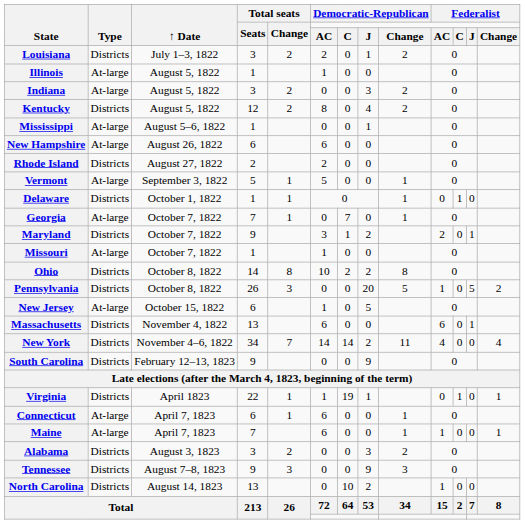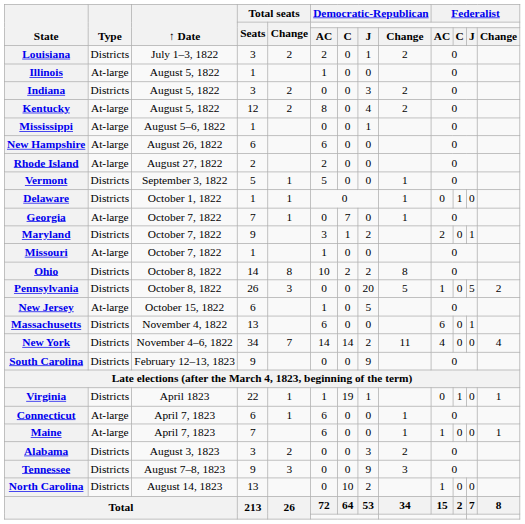 <table class="wikitable sortable" style="text-align:center;">
 <tr valign=bottom>
 <th rowspan=3>State</th>
 <th rowspan=3>Type</th>
 <th rowspan=3>↑ Date</th>
 <th colspan=2>Total seats</th>
 <th colspan=4 ><a href='#'>Democratic-Republican</a></th>
 <th colspan=4 ><a href='#'>Federalist</a></th>
 </tr>
 <tr>
 <th rowspan=2>Seats</th>
 <th rowspan=2>Change</th>
 <td colspan=8></td>
 </tr>
 <tr>
 <th>AC</th>
 <th>C</th>
 <th>J</th>
 <th>Change</th>
 <th>AC</th>
 <th>C</th>
 <th>J</th>
 <th>Change</th>
 </tr>
 <tr>
 <th><a href='#'>Louisiana</a></th>
 <td>Districts</td>
 <td>July 1–3, 1822</td>
 <td>3</td>
 <td>2</td>
 <td>2</td>
 <td>0</td>
 <td>1</td>
 <td>2</td>
 <td colspan=3 >0</td>
 <td></td>
 </tr>
 <tr>
 <th><a href='#'>Illinois</a></th>
 <td>At-large</td>
 <td>August 5, 1822</td>
 <td>1</td>
 <td></td>
 <td>1</td>
 <td>0</td>
 <td>0</td>
 <td></td>
 <td colspan=3 >0</td>
 <td></td>
 </tr>
 <tr>
 <th><a href='#'>Indiana</a></th>
-<td>At-large</td>
+<td>Districts</td>
 <td>August 5, 1822</td>
 <td>3</td>
 <td>2</td>
 <td>0</td>
 <td>0</td>
 <td>3</td>
 <td>2</td>
 <td colspan=3 >0</td>
 <td></td>
 </tr>
 <tr>
 <th><a href='#'>Kentucky</a></th>
-<td>Districts</td>
+<td>At-large</td>
 <td>August 5, 1822</td>
 <td>12</td>
 <td>2</td>
 <td>8</td>
 <td>0</td>
 <td>4</td>
 <td>2</td>
 <td colspan=3 >0</td>
 <td></td>
 </tr>
 <tr>
 <th><a href='#'>Mississippi</a></th>
 <td>At-large</td>
 <td>August 5–6, 1822</td>
 <td>1</td>
 <td></td>
 <td>0</td>
 <td>0</td>
 <td>1</td>
 <td></td>
 <td colspan=3 >0</td>
 <td></td>
 </tr>
 <tr>
 <th><a href='#'>New Hampshire</a></th>
 <td>At-large</td>
 <td>August 26, 1822</td>
 <td>6</td>
 <td></td>
 <td>6</td>
 <td>0</td>
 <td>0</td>
 <td></td>
 <td colspan=3 >0</td>
 <td></td>
 </tr>
 <tr>
 <th><a href='#'>Rhode Island</a></th>
-<td>Districts</td>
+<td>At-large</td>
 <td>August 27, 1822</td>
 <td>2</td>
 <td></td>
 <td>2</td>
 <td>0</td>
 <td>0</td>
 <td></td>
 <td colspan=3 >0</td>
 <td></td>
 </tr>
 <tr>
 <th><a href='#'>Vermont</a></th>
-<td>At-large</td>
+<td>Districts</td>
 <td>September 3, 1822</td>
 <td>5</td>
 <td>1</td>
 <td>5</td>
 <td>0</td>
 <td>0</td>
 <td>1</td>
 <td colspan=3 >0</td>
 <td></td>
 </tr>
 <tr>
 <th><a href='#'>Delaware</a></th>
 <td>Districts</td>
 <td>October 1, 1822</td>
 <td>1</td>
 <td>1</td>
 <td colspan=3 >0</td>
 <td>1</td>
 <td>0</td>
 <td>1</td>
 <td>0</td>
 <td></td>
 </tr>
 <tr>
 <th><a href='#'>Georgia</a></th>
 <td>At-large</td>
 <td>October 7, 1822</td>
 <td>7</td>
 <td>1</td>
 <td>0</td>
 <td>7</td>
 <td>0</td>
 <td>1</td>
 <td colspan=3 >0</td>
 <td></td>
 </tr>
 <tr>
 <th><a href='#'>Maryland</a></th>
 <td>Districts</td>
 <td>October 7, 1822</td>
 <td>9</td>
 <td></td>
 <td>3</td>
 <td>1</td>
 <td>2</td>
 <td></td>
 <td>2</td>
 <td>0</td>
 <td>1</td>
 <td></td>
 </tr>
 <tr>
 <th><a href='#'>Missouri</a></th>
 <td>At-large</td>
 <td>October 7, 1822</td>
 <td>1</td>
 <td></td>
 <td>1</td>
 <td>0</td>
 <td>0</td>
 <td></td>
 <td colspan=3 >0</td>
 <td></td>
 </tr>
 <tr>
 <th><a href='#'>Ohio</a></th>
 <td>Districts</td>
 <td>October 8, 1822</td>
 <td>14</td>
 <td>8</td>
 <td>10</td>
 <td>2</td>
 <td>2</td>
 <td>8</td>
 <td colspan=3 >0</td>
 <td></td>
 </tr>
 <tr>
 <th><a href='#'>Pennsylvania</a></th>
 <td>Districts</td>
 <td>October 8, 1822</td>
 <td>26</td>
 <td>3</td>
 <td>0</td>
 <td>0</td>
 <td>20</td>
 <td>5</td>
 <td>1</td>
 <td>0</td>
 <td>5</td>
 <td>2</td>
 </tr>
 <tr>
 <th><a href='#'>New Jersey</a></th>
 <td>At-large</td>
 <td>October 15, 1822</td>
 <td>6</td>
 <td></td>
 <td>1</td>
 <td>0</td>
 <td>5</td>
 <td></td>
 <td colspan=3 >0</td>
 <td></td>
 </tr>
 <tr>
 <th><a href='#'>Massachusetts</a></th>
 <td>Districts</td>
 <td>November 4, 1822</td>
 <td>13</td>
 <td></td>
 <td>6</td>
 <td>0</td>
 <td>0</td>
 <td></td>
 <td>6</td>
 <td>0</td>
 <td>1</td>
 <td></td>
 </tr>
 <tr>
 <th><a href='#'>New York</a></th>
 <td>Districts</td>
 <td>November 4–6, 1822</td>
 <td>34</td>
 <td>7</td>
 <td>14</td>
 <td>14</td>
 <td>2</td>
 <td>11</td>
 <td>4</td>
 <td>0</td>
 <td>0</td>
 <td>4</td>
 </tr>
 <tr>
 <th><a href='#'>South Carolina</a></th>
 <td>Districts</td>
 <td>February 12–13, 1823</td>
 <td>9</td>
 <td></td>
 <td>0</td>
 <td>0</td>
 <td>9</td>
 <td></td>
 <td colspan=3 >0</td>
 <td></td>
 </tr>
 <tr>
 <th colspan=13>Late elections (after the March 4, 1823, beginning of the term)</th>
 </tr>
 <tr>
 <th><a href='#'>Virginia</a></th>
 <td>Districts</td>
 <td>April 1823</td>
 <td>22</td>
 <td>1</td>
 <td>1</td>
 <td>19</td>
 <td>1</td>
 <td></td>
 <td>0</td>
 <td>1</td>
 <td>0</td>
 <td>1</td>
 </tr>
 <tr>
 <th><a href='#'>Connecticut</a></th>
 <td>At-large</td>
 <td>April 7, 1823</td>
 <td>6</td>
 <td>1</td>
 <td>6</td>
 <td>0</td>
 <td>0</td>
 <td>1</td>
 <td colspan=3 >0</td>
 <td></td>
 </tr>
 <tr>
 <th><a href='#'>Maine</a></th>
 <td>At-large</td>
 <td>April 7, 1823</td>
 <td>7</td>
 <td></td>
 <td>6</td>
 <td>0</td>
 <td>0</td>
 <td>1</td>
 <td>1</td>
 <td>0</td>
 <td>0</td>
 <td>1</td>
 </tr>
 <tr>
 <th><a href='#'>Alabama</a></th>
 <td>Districts</td>
 <td>August 3, 1823</td>
 <td>3</td>
 <td>2</td>
 <td>0</td>
 <td>0</td>
 <td>3</td>
 <td>2</td>
 <td colspan=3 >0</td>
 <td></td>
 </tr>
 <tr>
 <th><a href='#'>Tennessee</a></th>
 <td>Districts</td>
 <td>August 7–8, 1823</td>
 <td>9</td>
 <td>3</td>
 <td>0</td>
 <td>0</td>
 <td>9</td>
 <td>3</td>
 <td colspan=3 >0</td>
 <td></td>
 </tr>
 <tr>
 <th><a href='#'>North Carolina</a></th>
 <td>Districts</td>
 <td>August 14, 1823</td>
 <td>13</td>
 <td></td>
 <td>0</td>
 <td>10</td>
 <td>2</td>
 <td></td>
 <td>1</td>
 <td>0</td>
 <td>0</td>
 <td></td>
 </tr>
 <tr>
 <th rowspan=2 colspan=3>Total</th>
 <th rowspan=2>213</th>
 <th rowspan=2> 26</th>
 <th>72</th>
 <th>64</th>
 <th>53</th>
 <th>34</th>
 <th>15</th>
 <th>2</th>
 <th>7</th>
 <th>8</th>
 </tr>
 <tr>
 <td colspan=3 ></td>
 <td colspan=3 ></td>
 </tr>
 </table>
